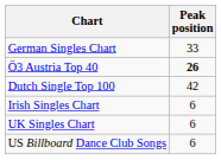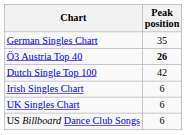 <table class="wikitable">
 <tr>
 <th>Chart</th>
 <th>Peak<br>position</th>
 </tr>
 <tr>
 <td><a href='#'>German Singles Chart</a></td>
-<td style="text-align:center;">33</td>
+<td style="text-align:center;">35</td>
 </tr>
 <tr>
 <td><a href='#'>Ö3 Austria Top 40</a></td>
 <td align="center"><strong>26</strong></td>
 </tr>
 <tr>
 <td><a href='#'>Dutch Single Top 100</a></td>
 <td align="center">42</td>
 </tr>
 <tr>
 <td><a href='#'>Irish Singles Chart</a></td>
 <td align="center">6</td>
 </tr>
 <tr>
 <td><a href='#'>UK Singles Chart</a></td>
 <td align="center">6</td>
 </tr>
 <tr>
 <td>US <em>Billboard</em> <a href='#'>Dance Club Songs</a></td>
 <td align="center">6</td>
 </tr>
 </table>
